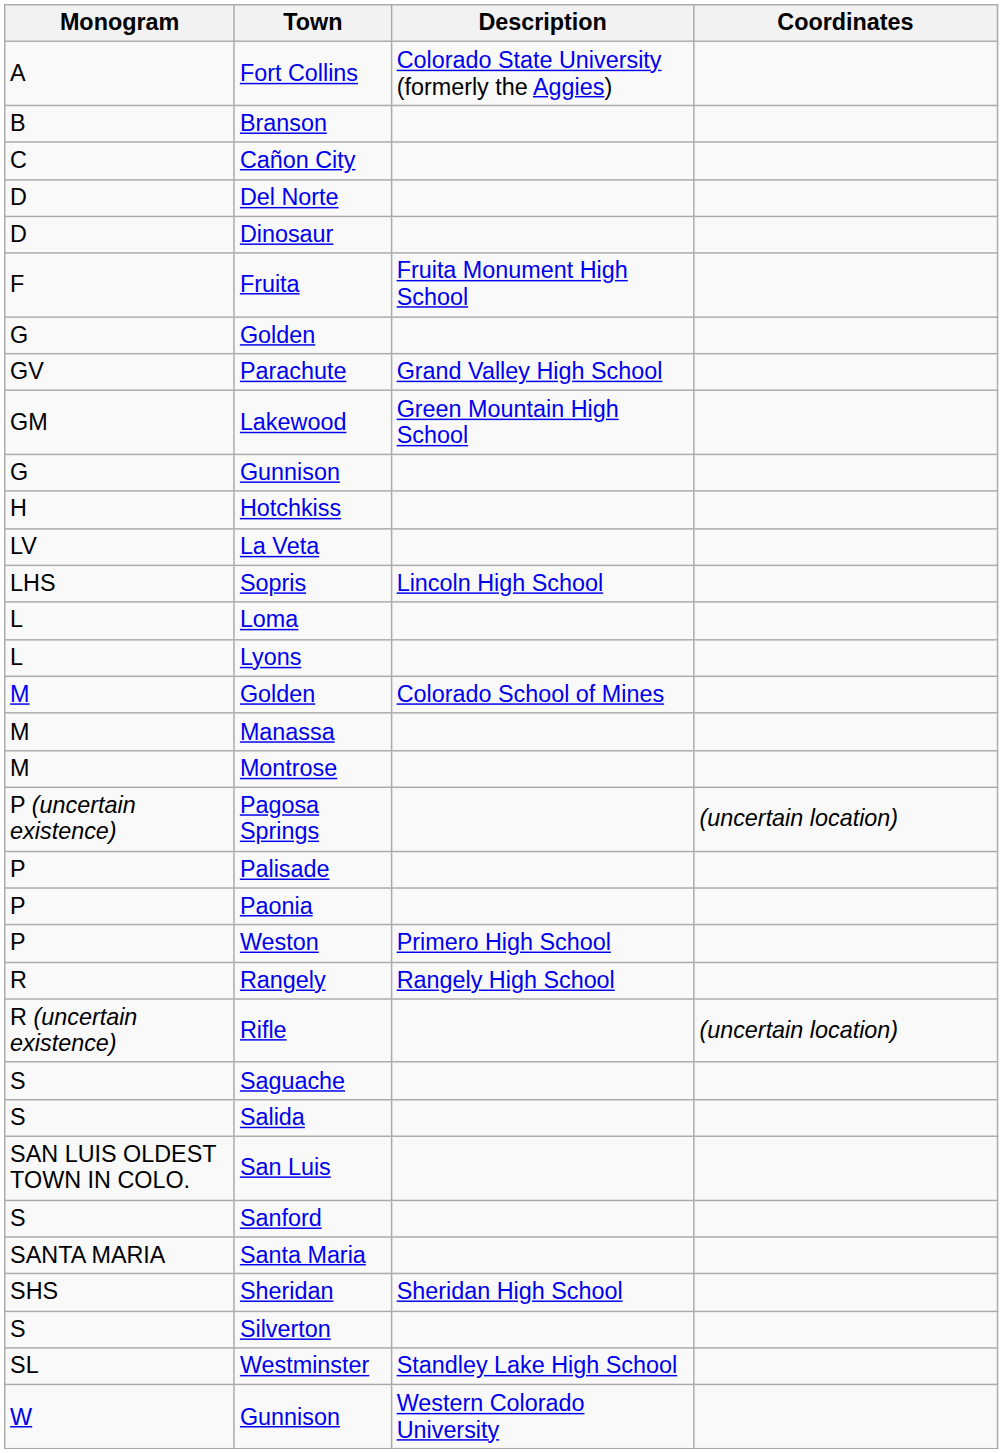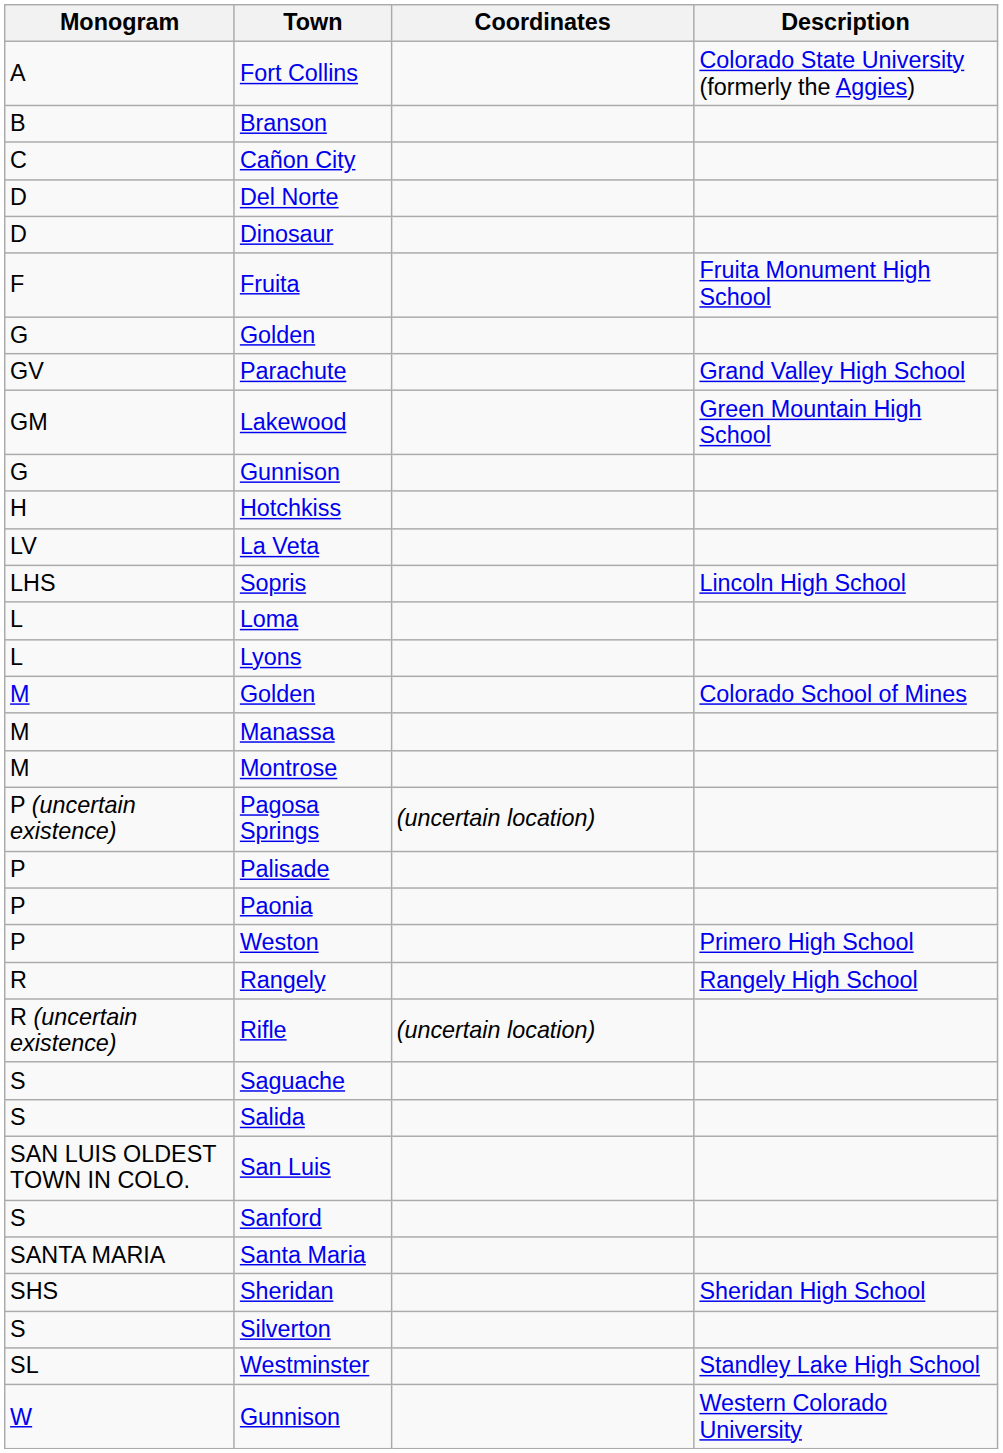 <table class="wikitable sortable" style="border:1px solid #aaa; border-collapse:collapse">
 <tr>
 <th scope="col" width="150">Monogram</th>
 <th scope="col" width="100">Town</th>
+<th scope="col" width="200">Coordinates</th>
 <th scope="col" width="200">Description</th>
-<th scope="col" width="200">Coordinates</th>
 </tr>
 <tr>
 <td>A</td>
 <td><a href='#'>Fort Collins</a></td>
+<td></td>
 <td><a href='#'>Colorado State University</a> (formerly the <a href='#'>Aggies</a>)</td>
-<td></td>
 </tr>
 <tr>
 <td>B</td>
 <td><a href='#'>Branson</a></td>
 <td></td>
 <td></td>
 </tr>
 <tr>
 <td>C</td>
 <td><a href='#'>Cañon City</a></td>
 <td></td>
 <td></td>
 </tr>
 <tr>
 <td>D</td>
 <td><a href='#'>Del Norte</a></td>
 <td></td>
 <td></td>
 </tr>
 <tr>
 <td>D</td>
 <td><a href='#'>Dinosaur</a></td>
 <td></td>
 <td></td>
 </tr>
 <tr>
 <td>F</td>
 <td><a href='#'> Fruita</a></td>
+<td></td>
 <td><a href='#'>Fruita Monument High School </a></td>
-<td></td>
 </tr>
 <tr>
 <td>G</td>
 <td><a href='#'>Golden</a></td>
 <td></td>
 <td></td>
 </tr>
 <tr>
 <td>GV</td>
 <td><a href='#'>Parachute</a></td>
+<td></td>
 <td><a href='#'>Grand Valley High School</a></td>
-<td></td>
 </tr>
 <tr>
 <td>GM</td>
 <td><a href='#'>Lakewood</a></td>
+<td></td>
 <td><a href='#'>Green Mountain High School</a></td>
-<td></td>
 </tr>
 <tr>
 <td>G</td>
 <td><a href='#'>Gunnison</a></td>
 <td></td>
 <td></td>
 </tr>
 <tr>
 <td>H</td>
 <td><a href='#'>Hotchkiss</a></td>
 <td></td>
 <td></td>
 </tr>
 <tr>
 <td>LV</td>
 <td><a href='#'>La Veta</a></td>
 <td></td>
 <td></td>
 </tr>
 <tr>
 <td>LHS</td>
 <td><a href='#'>Sopris</a></td>
+<td></td>
 <td><a href='#'>Lincoln High School</a></td>
-<td></td>
 </tr>
 <tr>
 <td>L</td>
 <td><a href='#'>Loma</a></td>
 <td></td>
 <td></td>
 </tr>
 <tr>
 <td>L</td>
 <td><a href='#'>Lyons</a></td>
 <td></td>
 <td></td>
 </tr>
 <tr>
 <td><a href='#'>M</a></td>
 <td><a href='#'>Golden</a></td>
+<td></td>
 <td><a href='#'>Colorado School of Mines</a></td>
-<td></td>
 </tr>
 <tr>
 <td>M</td>
 <td><a href='#'>Manassa</a></td>
 <td></td>
 <td></td>
 </tr>
 <tr>
 <td>M</td>
 <td><a href='#'>Montrose</a></td>
 <td></td>
 <td></td>
 </tr>
 <tr>
 <td>P <em>(uncertain existence)</em></td>
 <td><a href='#'>Pagosa Springs</a></td>
+<td>  <em>(uncertain location)</em></td>
 <td></td>
-<td>  <em>(uncertain location)</em></td>
 </tr>
 <tr>
 <td>P</td>
 <td><a href='#'>Palisade</a></td>
 <td></td>
 <td></td>
 </tr>
 <tr>
 <td>P</td>
 <td><a href='#'>Paonia</a></td>
 <td></td>
 <td></td>
 </tr>
 <tr>
 <td>P</td>
 <td><a href='#'>Weston</a></td>
+<td></td>
 <td><a href='#'>Primero High School</a></td>
-<td></td>
 </tr>
 <tr>
 <td>R</td>
 <td><a href='#'>Rangely</a></td>
+<td></td>
 <td><a href='#'>Rangely High School</a></td>
-<td></td>
 </tr>
 <tr>
 <td>R <em>(uncertain existence)</em></td>
 <td><a href='#'>Rifle</a></td>
+<td>  <em>(uncertain location)</em></td>
 <td></td>
-<td>  <em>(uncertain location)</em></td>
 </tr>
 <tr>
 <td>S</td>
 <td><a href='#'>Saguache</a></td>
 <td></td>
 <td></td>
 </tr>
 <tr>
 <td>S</td>
 <td><a href='#'>Salida</a></td>
 <td></td>
 <td></td>
 </tr>
 <tr>
 <td>SAN LUIS OLDEST TOWN IN COLO.</td>
 <td><a href='#'>San Luis</a></td>
 <td></td>
 <td></td>
 </tr>
 <tr>
 <td>S</td>
 <td><a href='#'>Sanford</a></td>
 <td></td>
 <td></td>
 </tr>
 <tr>
 <td>SANTA MARIA</td>
 <td><a href='#'>Santa Maria</a></td>
 <td></td>
 <td></td>
 </tr>
 <tr>
 <td>SHS</td>
 <td><a href='#'>Sheridan</a></td>
+<td></td>
 <td><a href='#'>Sheridan High School</a></td>
-<td></td>
 </tr>
 <tr>
 <td>S</td>
 <td><a href='#'>Silverton</a></td>
 <td></td>
 <td></td>
 </tr>
 <tr>
 <td>SL</td>
 <td><a href='#'>Westminster</a></td>
+<td></td>
 <td><a href='#'>Standley Lake High School</a></td>
-<td></td>
 </tr>
 <tr>
 <td><a href='#'>W</a></td>
 <td><a href='#'>Gunnison</a></td>
+<td></td>
 <td><a href='#'>Western Colorado University</a></td>
-<td></td>
 </tr>
 </table>
